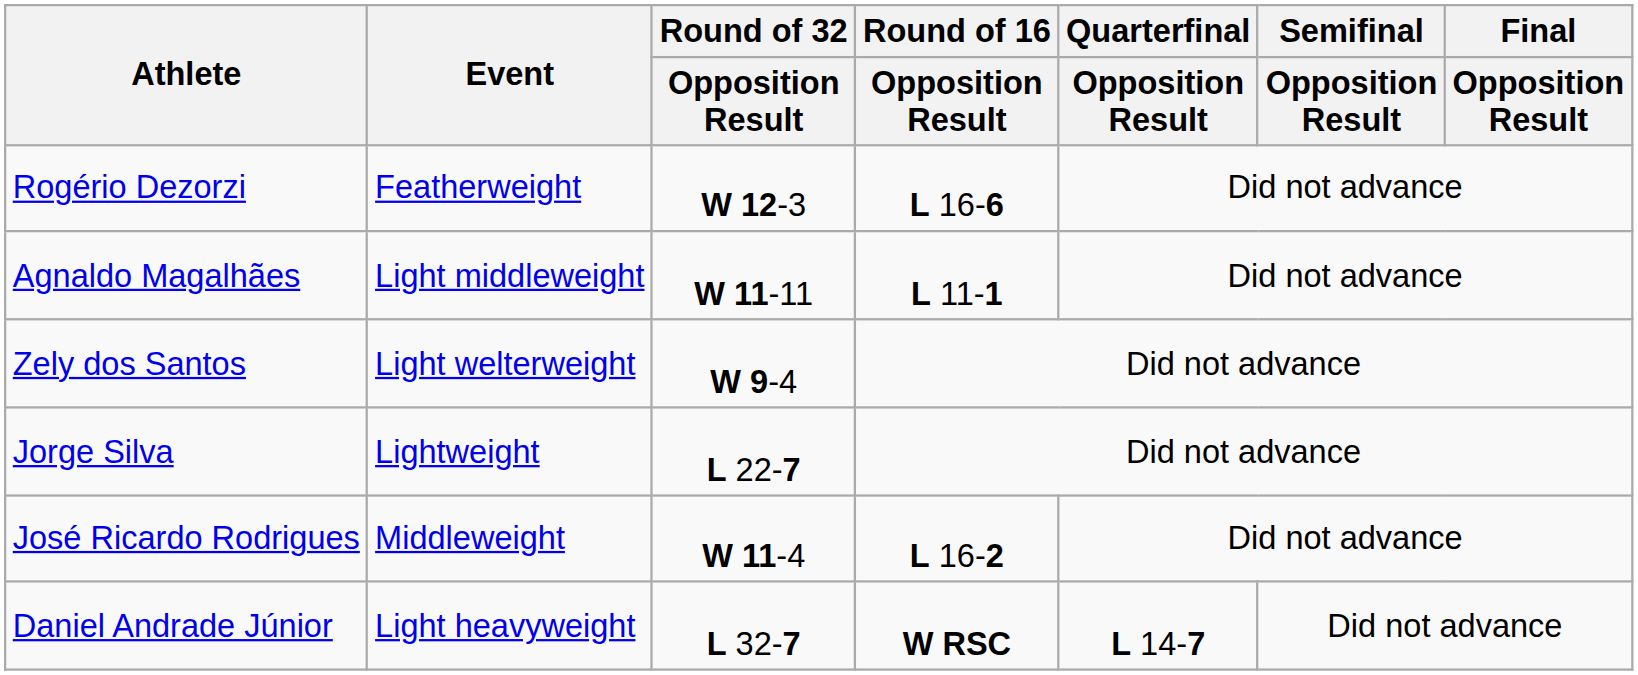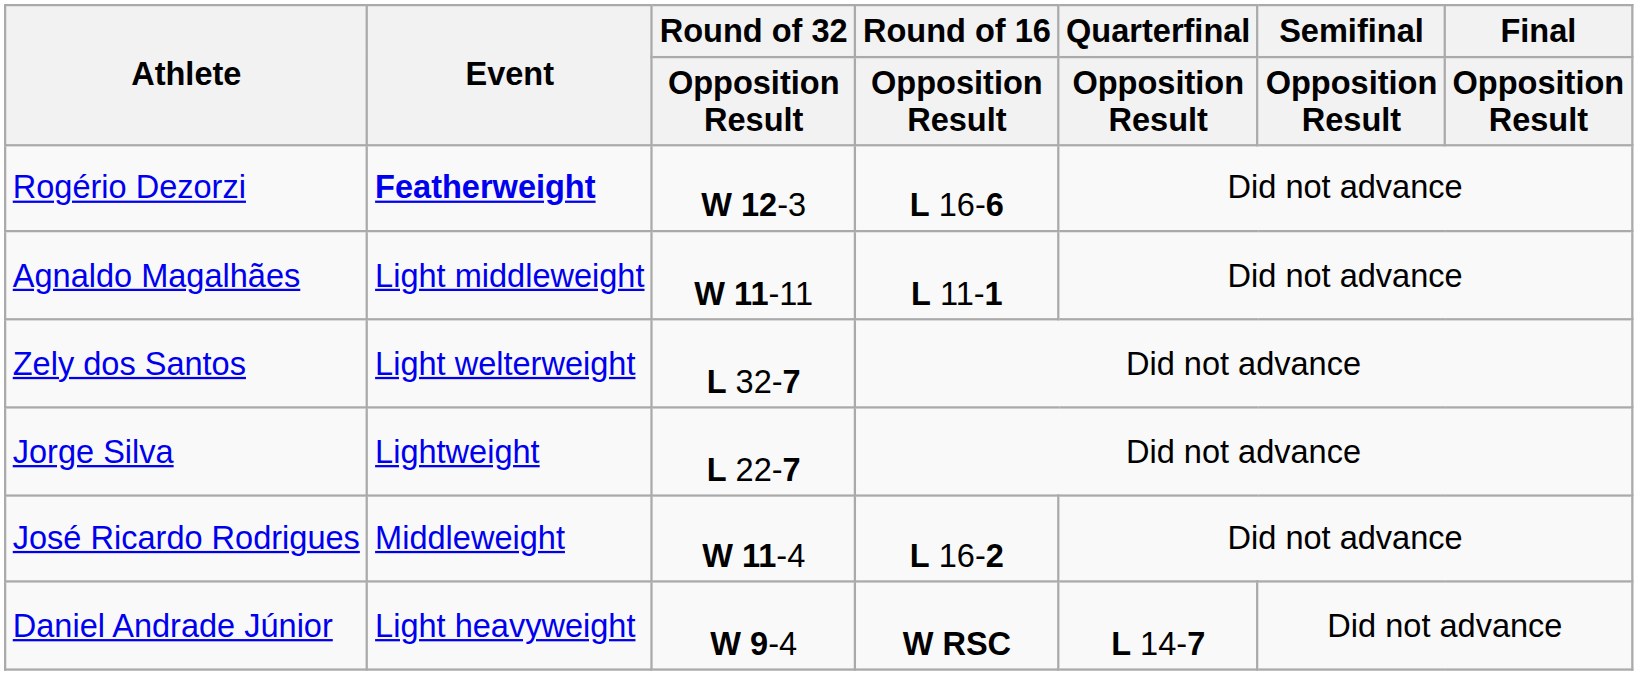 <table class=wikitable style=font-size:90%>
 <tr>
 <th rowspan=2>Athlete</th>
 <th rowspan=2>Event</th>
 <th>Round of 32</th>
 <th>Round of 16</th>
 <th>Quarterfinal</th>
 <th>Semifinal</th>
 <th>Final</th>
 </tr>
 <tr>
 <th>Opposition<br>Result</th>
 <th>Opposition<br>Result</th>
 <th>Opposition<br>Result</th>
 <th>Opposition<br>Result</th>
 <th>Opposition<br>Result</th>
 </tr>
 <tr>
 <td><a href='#'>Rogério Dezorzi</a></td>
-<td><a href='#'>Featherweight</a></td>
+<td><strong><a href='#'>Featherweight</a></strong></td>
 <td align=center><br><strong>W</strong> <strong>12</strong>-3</td>
 <td align=center><br><strong>L</strong> 16-<strong>6</strong></td>
 <td colspan=3 align=center>Did not advance</td>
 </tr>
 <tr>
 <td><a href='#'>Agnaldo Magalhães</a></td>
 <td><a href='#'>Light middleweight</a></td>
 <td align=center><br><strong>W</strong> <strong>11</strong>-11</td>
 <td align=center><br><strong>L</strong> 11-<strong>1</strong></td>
 <td colspan=3 align=center>Did not advance</td>
 </tr>
 <tr>
 <td><a href='#'>Zely dos Santos</a></td>
 <td><a href='#'>Light welterweight</a></td>
-<td align=center><br><strong>W</strong> <strong>9</strong>-4</td>
+<td align=center><br><strong>L</strong> 32-<strong>7</strong></td>
 <td colspan=4 align=center>Did not advance</td>
 </tr>
 <tr>
 <td><a href='#'>Jorge Silva</a></td>
 <td><a href='#'>Lightweight</a></td>
 <td align=center><br><strong>L</strong> 22-<strong>7</strong></td>
 <td colspan=4 align=center>Did not advance</td>
 </tr>
 <tr>
 <td><a href='#'>José Ricardo Rodrigues</a></td>
 <td><a href='#'>Middleweight</a></td>
 <td align=center><br><strong>W</strong> <strong>11</strong>-4</td>
 <td align=center><br><strong>L</strong> 16-<strong>2</strong></td>
 <td colspan=3 align=center>Did not advance</td>
 </tr>
 <tr>
 <td><a href='#'>Daniel Andrade Júnior</a></td>
 <td><a href='#'>Light heavyweight</a></td>
-<td align=center><br><strong>L</strong> 32-<strong>7</strong></td>
+<td align=center><br><strong>W</strong> <strong>9</strong>-4</td>
 <td align=center><br><strong>W</strong> <strong>RSC</strong></td>
 <td align=center><br><strong>L</strong> 14-<strong>7</strong></td>
 <td colspan=2 align=center>Did not advance</td>
 </tr>
 </table>
